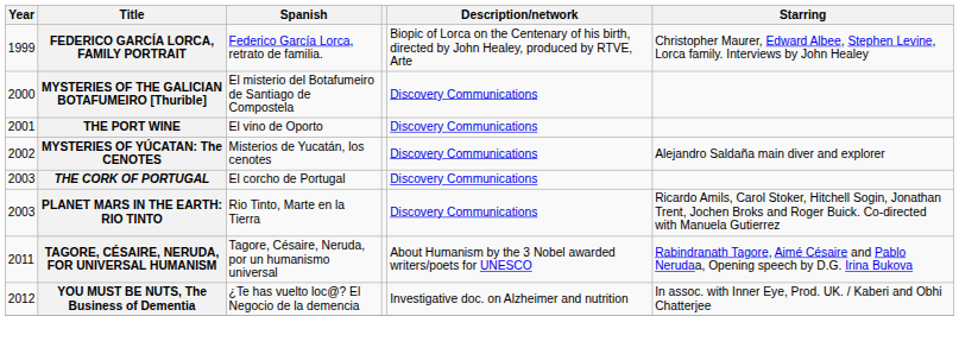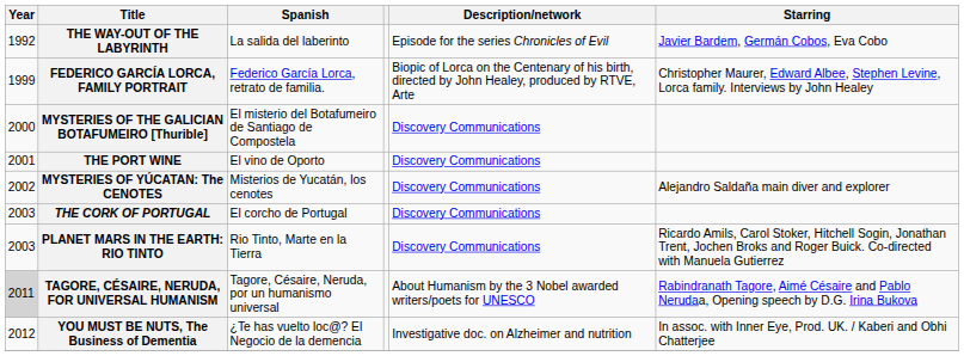 <table class="wikitable plainrowheaders sortable">
 <tr>
 <th scope="col">Year</th>
 <th scope="col">Title</th>
 <th scope="col">Spanish</th>
 <th></th>
 <th scope="col">Description/network</th>
 <th scope="col">Starring</th>
+</tr>
+<tr>
+<td>1992</td>
+<th scope="row">THE WAY-OUT OF THE LABYRINTH</th>
+<td>La salida del laberinto</td>
+<td></td>
+<td>Episode for the series <em>Chronicles of Evil</em></td>
+<td><a href='#'>Javier Bardem</a>, <a href='#'>Germán Cobos</a>, Eva Cobo</td>
 </tr>
 <tr>
 <td>1999</td>
 <th scope="row">FEDERICO GARCÍA LORCA, FAMILY PORTRAIT</th>
 <td><a href='#'>Federico García Lorca</a>, retrato de familia.</td>
 <td></td>
 <td>Biopic of Lorca on the Centenary of his birth, directed by John Healey, produced by RTVE, Arte</td>
 <td>Christopher Maurer, <a href='#'>Edward Albee</a>, <a href='#'>Stephen Levine</a>, Lorca family. Interviews by John Healey</td>
 </tr>
 <tr>
 <td>2000</td>
 <th scope="row">MYSTERIES OF THE GALICIAN BOTAFUMEIRO [Thurible]</th>
 <td>El misterio del Botafumeiro de Santiago de Compostela</td>
 <td></td>
 <td><a href='#'>Discovery Communications</a></td>
 <td></td>
 </tr>
 <tr>
 <td>2001</td>
 <th scope="row">THE PORT WINE</th>
 <td>El vino de Oporto</td>
 <td></td>
 <td><a href='#'>Discovery Communications</a></td>
 <td></td>
 </tr>
 <tr>
 <td>2002</td>
 <th scope="row">MYSTERIES OF YÚCATAN: The CENOTES</th>
 <td>Misterios de Yucatán, los cenotes</td>
 <td></td>
 <td><a href='#'>Discovery Communications</a></td>
 <td>Alejandro Saldaña main diver and explorer</td>
 </tr>
 <tr>
 <td>2003</td>
 <th scope="row"><em>THE CORK OF PORTUGAL</em></th>
 <td>El corcho de Portugal</td>
 <td></td>
 <td><a href='#'>Discovery Communications</a></td>
 <td></td>
 </tr>
 <tr>
 <td>2003</td>
 <th scope="row">PLANET MARS IN THE EARTH: RIO TINTO</th>
 <td>Rio Tinto, Marte en la Tierra</td>
 <td></td>
 <td><a href='#'>Discovery Communications</a></td>
 <td>Ricardo Amils, Carol Stoker, Hitchell Sogin, Jonathan Trent, Jochen Broks and Roger Buick. Co-directed with Manuela Gutierrez</td>
 </tr>
 <tr>
-<td>2011</td>
+<td style="background: lightgrey;">2011</td>
 <th scope="row">TAGORE, CÉSAIRE, NERUDA, FOR UNIVERSAL HUMANISM</th>
 <td>Tagore, Césaire, Neruda, por un humanismo universal</td>
 <td></td>
 <td>About Humanism by the 3 Nobel awarded writers/poets for <a href='#'>UNESCO</a></td>
 <td><a href='#'>Rabindranath Tagore</a>, <a href='#'>Aimé Césaire</a> and <a href='#'>Pablo Neruda</a>a, Opening speech by D.G. <a href='#'>Irina Bukova</a></td>
 </tr>
 <tr>
 <td>2012</td>
 <th scope="row">YOU MUST BE NUTS, The Business of Dementia</th>
 <td>¿Te has vuelto loc@? El Negocio de la demencia</td>
 <td></td>
 <td>Investigative doc. on Alzheimer and nutrition</td>
 <td>In assoc. with Inner Eye, Prod. UK. / Kaberi and Obhi Chatterjee</td>
 </tr>
 <tr>
 </tr>
 </table>
